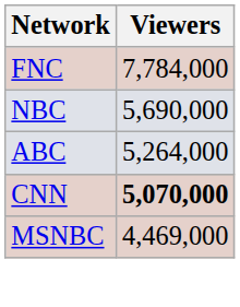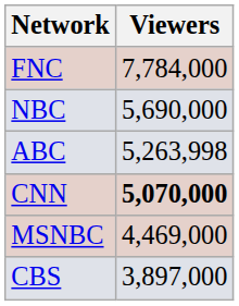 <table class="wikitable">
 <tr>
 <th>Network</th>
 <th>Viewers</th>
 </tr>
 <tr style="background:#e5d1cb;">
 <td><a href='#'>FNC</a></td>
 <td>7,784,000</td>
 </tr>
 <tr style="background:#dfe2e9;">
 <td><a href='#'>NBC</a></td>
 <td>5,690,000</td>
 </tr>
 <tr style="background:#dfe2e9;">
 <td><a href='#'>ABC</a></td>
-<td>5,264,000</td>
+<td>5,263,998</td>
 </tr>
 <tr style="background:#e5d1cb;">
 <td><a href='#'>CNN</a></td>
 <td><strong>5,070,000</strong></td>
 </tr>
 <tr style="background:#e5d1cb;">
 <td><a href='#'>MSNBC</a></td>
 <td>4,469,000</td>
 </tr>
+<tr style="background:#dfe2e9;">
+<td><a href='#'>CBS</a></td>
+<td>3,897,000</td>
+</tr>
 </table>
